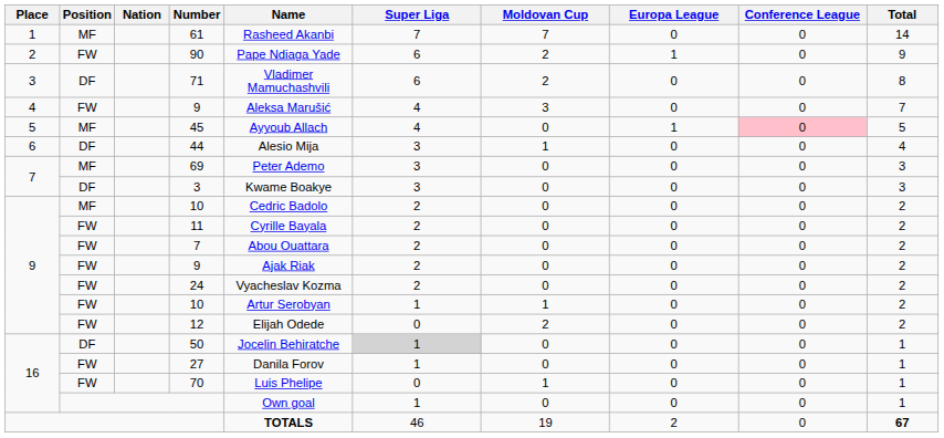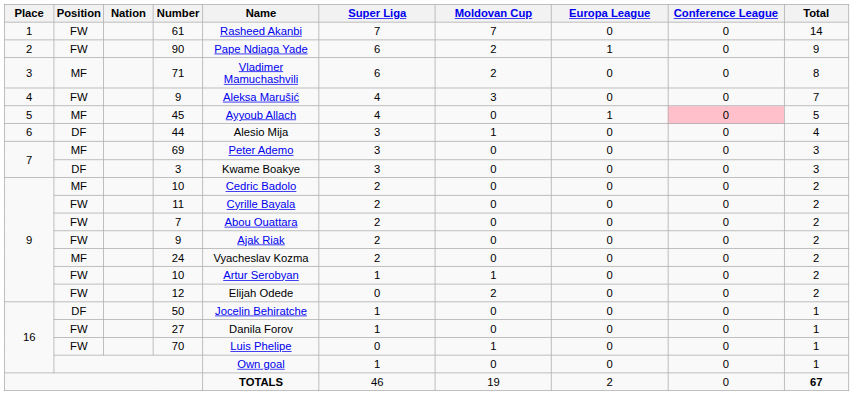 <table class="wikitable" style="font-size: 95%; text-align: center;">
 <tr>
 <th width=60>Place</th>
 <th width=60>Position</th>
 <th width=60>Nation</th>
 <th width=60>Number</th>
 <th width=150>Name</th>
 <th width=150><a href='#'>Super Liga</a></th>
 <th width=150><a href='#'>Moldovan Cup</a></th>
 <th width=150><a href='#'>Europa League</a></th>
 <th width=150><a href='#'>Conference League</a></th>
 <th width=80><strong>Total</strong></th>
 </tr>
 <tr>
 <td>1</td>
-<td>MF</td>
+<td>FW</td>
 <td></td>
 <td>61</td>
 <td><a href='#'>Rasheed Akanbi</a></td>
 <td>7</td>
 <td>7</td>
 <td>0</td>
 <td>0</td>
 <td>14</td>
 </tr>
 <tr>
 <td>2</td>
 <td>FW</td>
 <td></td>
 <td>90</td>
 <td><a href='#'>Pape Ndiaga Yade</a></td>
 <td>6</td>
 <td>2</td>
 <td>1</td>
 <td>0</td>
 <td>9</td>
 </tr>
 <tr>
 <td>3</td>
-<td>DF</td>
+<td>MF</td>
 <td></td>
 <td>71</td>
 <td><a href='#'>Vladimer Mamuchashvili</a></td>
 <td>6</td>
 <td>2</td>
 <td>0</td>
 <td>0</td>
 <td>8</td>
 </tr>
 <tr>
 <td>4</td>
 <td>FW</td>
 <td></td>
 <td>9</td>
 <td><a href='#'>Aleksa Marušić</a></td>
 <td>4</td>
 <td>3</td>
 <td>0</td>
 <td>0</td>
 <td>7</td>
 </tr>
 <tr>
 <td>5</td>
 <td>MF</td>
 <td></td>
 <td>45</td>
 <td><a href='#'>Ayyoub Allach</a></td>
 <td>4</td>
 <td>0</td>
 <td>1</td>
 <td style="background: pink;">0</td>
 <td>5</td>
 </tr>
 <tr>
 <td>6</td>
 <td>DF</td>
 <td></td>
 <td>44</td>
 <td>Alesio Mija</td>
 <td>3</td>
 <td>1</td>
 <td>0</td>
 <td>0</td>
 <td>4</td>
 </tr>
 <tr>
 <td rowspan="2">7</td>
 <td>MF</td>
 <td></td>
 <td>69</td>
 <td><a href='#'>Peter Ademo</a></td>
 <td>3</td>
 <td>0</td>
 <td>0</td>
 <td>0</td>
 <td>3</td>
 </tr>
 <tr>
 <td>DF</td>
 <td></td>
 <td>3</td>
 <td>Kwame Boakye</td>
 <td>3</td>
 <td>0</td>
 <td>0</td>
 <td>0</td>
 <td>3</td>
 </tr>
 <tr>
 <td rowspan="7">9</td>
 <td>MF</td>
 <td></td>
 <td>10</td>
 <td><a href='#'>Cedric Badolo</a></td>
 <td>2</td>
 <td>0</td>
 <td>0</td>
 <td>0</td>
 <td>2</td>
 </tr>
 <tr>
 <td>FW</td>
 <td></td>
 <td>11</td>
 <td><a href='#'>Cyrille Bayala</a></td>
 <td>2</td>
 <td>0</td>
 <td>0</td>
 <td>0</td>
 <td>2</td>
 </tr>
 <tr>
 <td>FW</td>
 <td></td>
 <td>7</td>
 <td><a href='#'>Abou Ouattara</a></td>
 <td>2</td>
 <td>0</td>
 <td>0</td>
 <td>0</td>
 <td>2</td>
 </tr>
 <tr>
 <td>FW</td>
 <td></td>
 <td>9</td>
 <td><a href='#'>Ajak Riak</a></td>
 <td>2</td>
 <td>0</td>
 <td>0</td>
 <td>0</td>
 <td>2</td>
 </tr>
 <tr>
-<td>FW</td>
+<td>MF</td>
 <td></td>
 <td>24</td>
 <td>Vyacheslav Kozma</td>
 <td>2</td>
 <td>0</td>
 <td>0</td>
 <td>0</td>
 <td>2</td>
 </tr>
 <tr>
 <td>FW</td>
 <td></td>
 <td>10</td>
 <td><a href='#'>Artur Serobyan</a></td>
 <td>1</td>
 <td>1</td>
 <td>0</td>
 <td>0</td>
 <td>2</td>
 </tr>
 <tr>
 <td>FW</td>
 <td></td>
 <td>12</td>
 <td>Elijah Odede</td>
 <td>0</td>
 <td>2</td>
 <td>0</td>
 <td>0</td>
 <td>2</td>
 </tr>
 <tr>
 <td rowspan="4">16</td>
 <td>DF</td>
 <td></td>
 <td>50</td>
 <td><a href='#'>Jocelin Behiratche</a></td>
-<td style="background: lightgrey;">1</td>
+<td>1</td>
 <td>0</td>
 <td>0</td>
 <td>0</td>
 <td>1</td>
 </tr>
 <tr>
 <td>FW</td>
 <td></td>
 <td>27</td>
 <td>Danila Forov</td>
 <td>1</td>
 <td>0</td>
 <td>0</td>
 <td>0</td>
 <td>1</td>
 </tr>
 <tr>
 <td>FW</td>
 <td></td>
 <td>70</td>
 <td><a href='#'>Luis Phelipe</a></td>
 <td>0</td>
 <td>1</td>
 <td>0</td>
 <td>0</td>
 <td>1</td>
 </tr>
 <tr>
 <td colspan="3"></td>
 <td><a href='#'>Own goal</a></td>
 <td>1</td>
 <td>0</td>
 <td>0</td>
 <td>0</td>
 <td>1</td>
 </tr>
 <tr>
 <td colspan="4"></td>
 <td><strong>TOTALS</strong></td>
 <td>46</td>
 <td>19</td>
 <td>2</td>
 <td>0</td>
 <td><strong>67</strong></td>
 </tr>
 </table>
